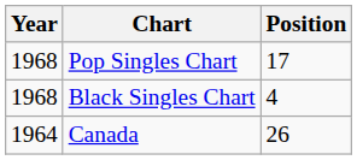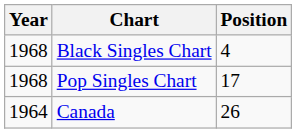 <table class="wikitable">
 <tr>
 <th>Year</th>
 <th>Chart</th>
 <th>Position</th>
 </tr>
 <tr>
 <td>1968</td>
-<td><a href='#'>Pop Singles Chart</a></td>
-<td>17</td>
+<td><a href='#'>Black Singles Chart</a></td>
+<td>4</td>
 </tr>
 <tr>
 <td>1968</td>
-<td><a href='#'>Black Singles Chart</a></td>
-<td>4</td>
+<td><a href='#'>Pop Singles Chart</a></td>
+<td>17</td>
 </tr>
 <tr>
 <td>1964</td>
 <td><a href='#'>Canada</a></td>
 <td>26</td>
 </tr>
 </table>
